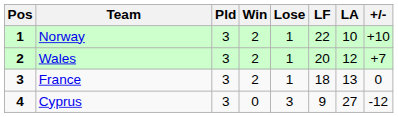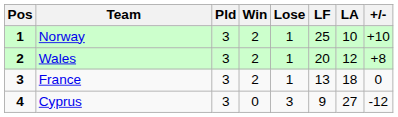 <table class="wikitable" style="font-size: 100%">
 <tr>
 <th width=20>Pos</th>
 <th width=200>Team</th>
 <th width=25>Pld</th>
 <th width=25>Win</th>
 <th width=25>Lose</th>
 <th width=25>LF</th>
 <th width=25>LA</th>
 <th width=25>+/-</th>
 </tr>
 <tr align=center style="background: #ccffcc;">
 <td><strong>1</strong></td>
 <td align="left"> <a href='#'>Norway</a></td>
 <td>3</td>
 <td>2</td>
 <td>1</td>
-<td>22</td>
+<td>25</td>
 <td>10</td>
 <td>+10</td>
 </tr>
 <tr align=center style="background: #ccffcc;">
 <td><strong>2</strong></td>
 <td align="left"> <a href='#'>Wales</a></td>
 <td>3</td>
 <td>2</td>
 <td>1</td>
 <td>20</td>
 <td>12</td>
-<td>+7</td>
+<td>+8</td>
 </tr>
 <tr align=center>
 <td><strong>3</strong></td>
 <td align="left"> <a href='#'>France</a></td>
 <td>3</td>
 <td>2</td>
 <td>1</td>
+<td>13</td>
 <td>18</td>
-<td>13</td>
 <td>0</td>
 </tr>
 <tr align=center>
 <td><strong>4</strong></td>
 <td align="left"> <a href='#'>Cyprus</a></td>
 <td>3</td>
 <td>0</td>
 <td>3</td>
 <td>9</td>
 <td>27</td>
 <td>-12</td>
 </tr>
 </table>
